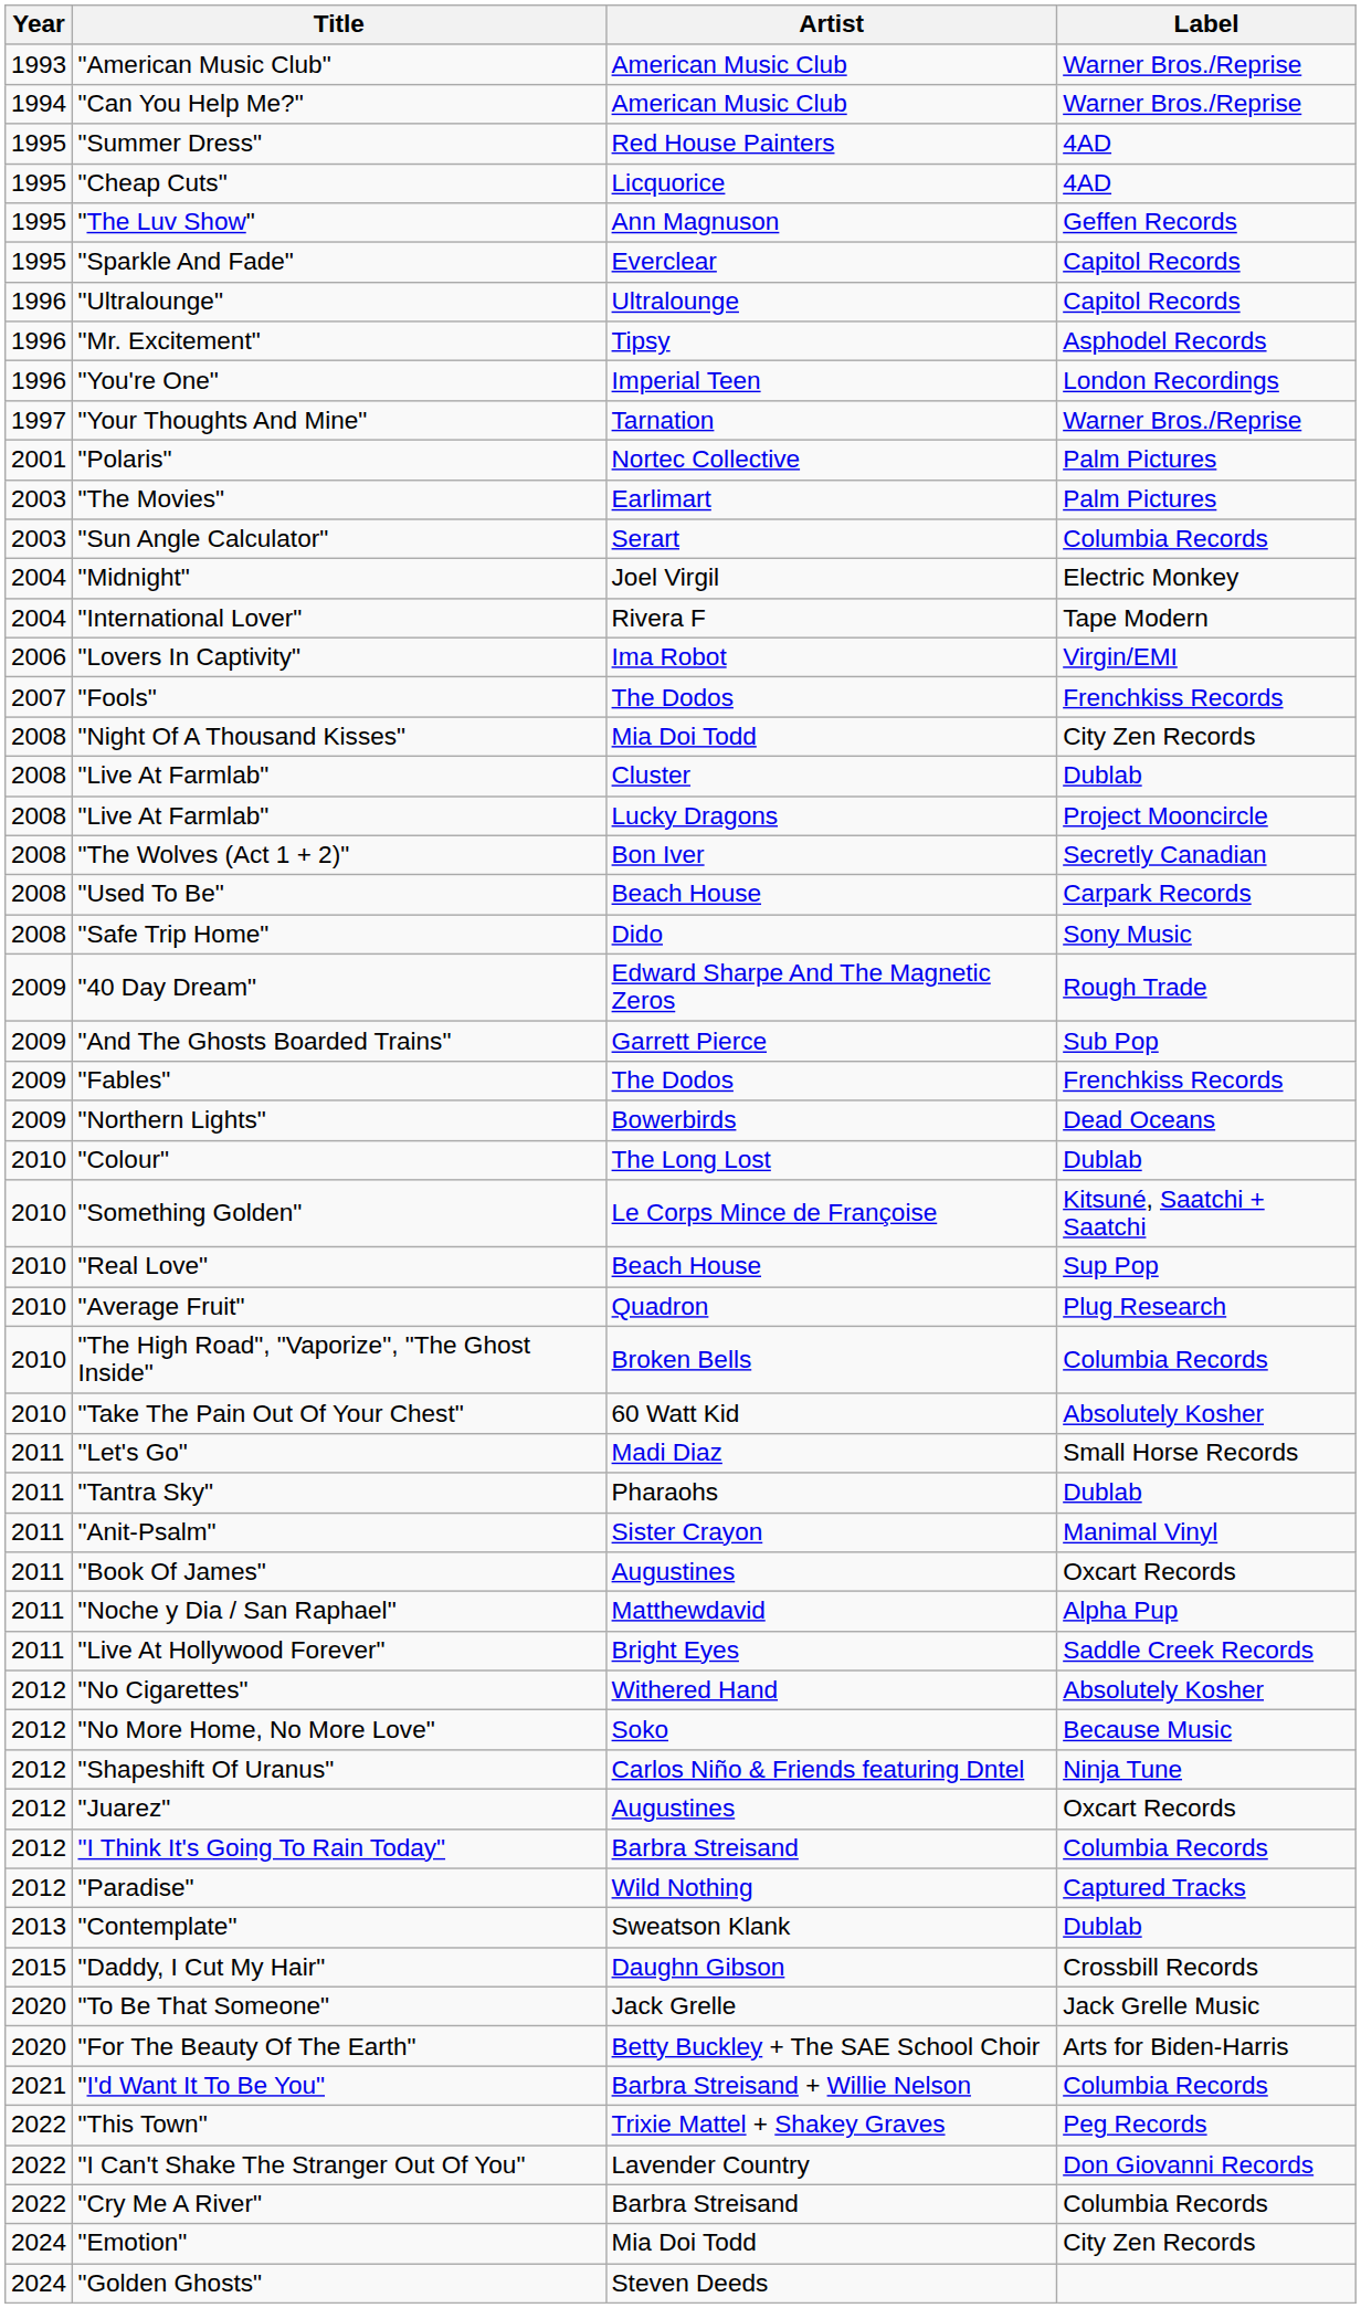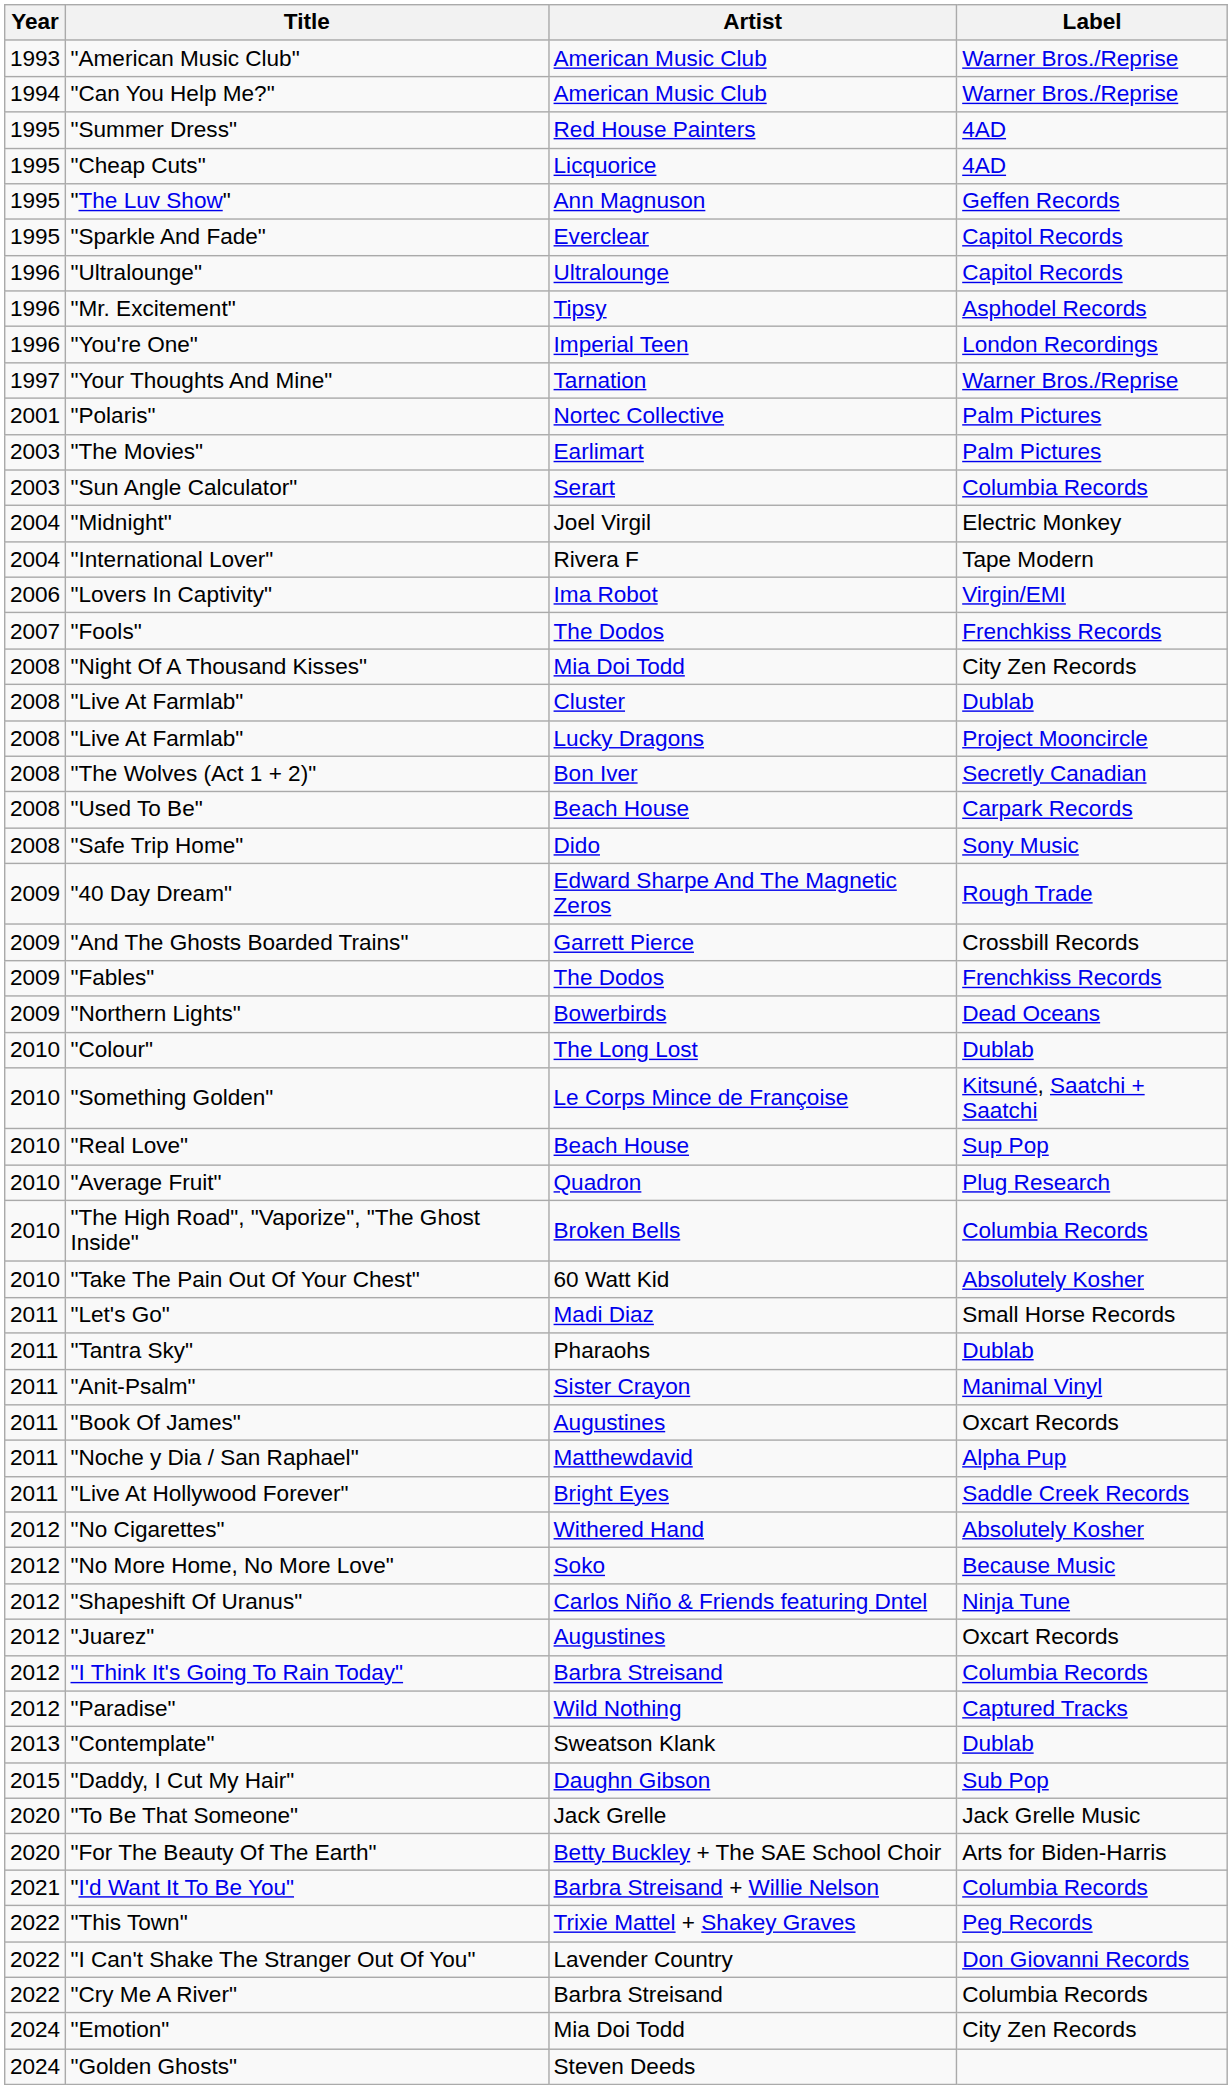 <table class="wikitable">
 <tr>
 <th>Year</th>
 <th>Title</th>
 <th>Artist</th>
 <th>Label</th>
 </tr>
 <tr>
 <td>1993</td>
 <td>"American Music Club"</td>
 <td><a href='#'>American Music Club</a></td>
 <td><a href='#'>Warner Bros./Reprise</a></td>
 </tr>
 <tr>
 <td>1994</td>
 <td>"Can You Help Me?"</td>
 <td><a href='#'>American Music Club</a></td>
 <td><a href='#'>Warner Bros./Reprise</a></td>
 </tr>
 <tr>
 <td>1995</td>
 <td>"Summer Dress"</td>
 <td><a href='#'>Red House Painters</a></td>
 <td><a href='#'>4AD</a></td>
 </tr>
 <tr>
 <td>1995</td>
 <td>"Cheap Cuts"</td>
 <td><a href='#'>Licquorice</a></td>
 <td><a href='#'>4AD</a></td>
 </tr>
 <tr>
 <td>1995</td>
 <td>"<a href='#'>The Luv Show</a>"</td>
 <td><a href='#'>Ann Magnuson</a></td>
 <td><a href='#'>Geffen Records</a></td>
 </tr>
 <tr>
 <td>1995</td>
 <td>"Sparkle And Fade"</td>
 <td><a href='#'>Everclear</a></td>
 <td><a href='#'>Capitol Records</a></td>
 </tr>
 <tr>
 <td>1996</td>
 <td>"Ultralounge"</td>
 <td><a href='#'>Ultralounge</a></td>
 <td><a href='#'>Capitol Records</a></td>
 </tr>
 <tr>
 <td>1996</td>
 <td>"Mr. Excitement"</td>
 <td><a href='#'>Tipsy</a></td>
 <td><a href='#'>Asphodel Records</a></td>
 </tr>
 <tr>
 <td>1996</td>
 <td>"You're One"</td>
 <td><a href='#'>Imperial Teen</a></td>
 <td><a href='#'>London Recordings</a></td>
 </tr>
 <tr>
 <td>1997</td>
 <td>"Your Thoughts And Mine"</td>
 <td><a href='#'>Tarnation</a></td>
 <td><a href='#'>Warner Bros./Reprise</a></td>
 </tr>
 <tr>
 <td>2001</td>
 <td>"Polaris"</td>
 <td><a href='#'>Nortec Collective</a></td>
 <td><a href='#'>Palm Pictures</a></td>
 </tr>
 <tr>
 <td>2003</td>
 <td>"The Movies"</td>
 <td><a href='#'>Earlimart</a></td>
 <td><a href='#'>Palm Pictures</a></td>
 </tr>
 <tr>
 <td>2003</td>
 <td>"Sun Angle Calculator"</td>
 <td><a href='#'>Serart</a></td>
 <td><a href='#'>Columbia Records</a></td>
 </tr>
 <tr>
 <td>2004</td>
 <td>"Midnight"</td>
 <td>Joel Virgil</td>
 <td>Electric Monkey</td>
 </tr>
 <tr>
 <td>2004</td>
 <td>"International Lover"</td>
 <td>Rivera F</td>
 <td>Tape Modern</td>
 </tr>
 <tr>
 <td>2006</td>
 <td>"Lovers In Captivity"</td>
 <td><a href='#'>Ima Robot</a></td>
 <td><a href='#'>Virgin/EMI</a></td>
 </tr>
 <tr>
 <td>2007</td>
 <td>"Fools"</td>
 <td><a href='#'>The Dodos</a></td>
 <td><a href='#'>Frenchkiss Records</a></td>
 </tr>
 <tr>
 <td>2008</td>
 <td>"Night Of A Thousand Kisses"</td>
 <td><a href='#'>Mia Doi Todd</a></td>
 <td>City Zen Records</td>
 </tr>
 <tr>
 <td>2008</td>
 <td>"Live At Farmlab"</td>
 <td><a href='#'>Cluster</a></td>
 <td><a href='#'>Dublab</a></td>
 </tr>
 <tr>
 <td>2008</td>
 <td>"Live At Farmlab"</td>
 <td><a href='#'>Lucky Dragons</a></td>
 <td><a href='#'>Project Mooncircle</a></td>
 </tr>
 <tr>
 <td>2008</td>
 <td>"The Wolves (Act 1 + 2)"</td>
 <td><a href='#'>Bon Iver</a></td>
 <td><a href='#'>Secretly Canadian</a></td>
 </tr>
 <tr>
 <td>2008</td>
 <td>"Used To Be"</td>
 <td><a href='#'>Beach House</a></td>
 <td><a href='#'>Carpark Records</a></td>
 </tr>
 <tr>
 <td>2008</td>
 <td>"Safe Trip Home"</td>
 <td><a href='#'>Dido</a></td>
 <td><a href='#'>Sony Music</a></td>
 </tr>
 <tr>
 <td>2009</td>
 <td>"40 Day Dream"</td>
 <td><a href='#'>Edward Sharpe And The Magnetic Zeros</a></td>
 <td><a href='#'>Rough Trade</a></td>
 </tr>
 <tr>
 <td>2009</td>
 <td>"And The Ghosts Boarded Trains"</td>
 <td><a href='#'>Garrett Pierce</a></td>
-<td><a href='#'>Sub Pop</a></td>
+<td>Crossbill Records</td>
 </tr>
 <tr>
 <td>2009</td>
 <td>"Fables"</td>
 <td><a href='#'>The Dodos</a></td>
 <td><a href='#'>Frenchkiss Records</a></td>
 </tr>
 <tr>
 <td>2009</td>
 <td>"Northern Lights"</td>
 <td><a href='#'>Bowerbirds</a></td>
 <td><a href='#'>Dead Oceans</a></td>
 </tr>
 <tr>
 <td>2010</td>
 <td>"Colour"</td>
 <td><a href='#'>The Long Lost</a></td>
 <td><a href='#'>Dublab</a></td>
 </tr>
 <tr>
 <td>2010</td>
 <td>"Something Golden"</td>
 <td><a href='#'>Le Corps Mince de Françoise</a></td>
 <td><a href='#'>Kitsuné</a>, <a href='#'>Saatchi + Saatchi</a></td>
 </tr>
 <tr>
 <td>2010</td>
 <td>"Real Love"</td>
 <td><a href='#'>Beach House</a></td>
 <td><a href='#'>Sup Pop</a></td>
 </tr>
 <tr>
 <td>2010</td>
 <td>"Average Fruit"</td>
 <td><a href='#'>Quadron</a></td>
 <td><a href='#'>Plug Research</a></td>
 </tr>
 <tr>
 <td>2010</td>
 <td>"The High Road", "Vaporize", "The Ghost Inside"</td>
 <td><a href='#'>Broken Bells</a></td>
 <td><a href='#'>Columbia Records</a></td>
 </tr>
 <tr>
 <td>2010</td>
 <td>"Take The Pain Out Of Your Chest"</td>
 <td>60 Watt Kid</td>
 <td><a href='#'>Absolutely Kosher</a></td>
 </tr>
 <tr>
 <td>2011</td>
 <td>"Let's Go"</td>
 <td><a href='#'>Madi Diaz</a></td>
 <td>Small Horse Records</td>
 </tr>
 <tr>
 <td>2011</td>
 <td>"Tantra Sky"</td>
 <td>Pharaohs</td>
 <td><a href='#'>Dublab</a></td>
 </tr>
 <tr>
 <td>2011</td>
 <td>"Anit-Psalm"</td>
 <td><a href='#'>Sister Crayon</a></td>
 <td><a href='#'>Manimal Vinyl</a></td>
 </tr>
 <tr>
 <td>2011</td>
 <td>"Book Of James"</td>
 <td><a href='#'>Augustines</a></td>
 <td>Oxcart Records</td>
 </tr>
 <tr>
 <td>2011</td>
 <td>"Noche y Dia / San Raphael"</td>
 <td><a href='#'>Matthewdavid</a></td>
 <td><a href='#'>Alpha Pup</a></td>
 </tr>
 <tr>
 <td>2011</td>
 <td>"Live At Hollywood Forever"</td>
 <td><a href='#'>Bright Eyes</a></td>
 <td><a href='#'>Saddle Creek Records</a></td>
 </tr>
 <tr>
 <td>2012</td>
 <td>"No Cigarettes"</td>
 <td><a href='#'>Withered Hand</a></td>
 <td><a href='#'>Absolutely Kosher</a></td>
 </tr>
 <tr>
 <td>2012</td>
 <td>"No More Home, No More Love"</td>
 <td><a href='#'>Soko</a></td>
 <td><a href='#'>Because Music</a></td>
 </tr>
 <tr>
 <td>2012</td>
 <td>"Shapeshift Of Uranus"</td>
 <td><a href='#'>Carlos Niño & Friends featuring Dntel</a></td>
 <td><a href='#'>Ninja Tune</a></td>
 </tr>
 <tr>
 <td>2012</td>
 <td>"Juarez"</td>
 <td><a href='#'>Augustines</a></td>
 <td>Oxcart Records</td>
 </tr>
 <tr>
 <td>2012</td>
 <td><a href='#'>"I Think It's Going To Rain Today"</a></td>
 <td><a href='#'>Barbra Streisand</a></td>
 <td><a href='#'>Columbia Records</a></td>
 </tr>
 <tr>
 <td>2012</td>
 <td>"Paradise"</td>
 <td><a href='#'>Wild Nothing</a></td>
 <td><a href='#'>Captured Tracks</a></td>
 </tr>
 <tr>
 <td>2013</td>
 <td>"Contemplate"</td>
 <td>Sweatson Klank</td>
 <td><a href='#'>Dublab</a></td>
 </tr>
 <tr>
 <td>2015</td>
 <td>"Daddy, I Cut My Hair"</td>
 <td><a href='#'>Daughn Gibson</a></td>
-<td>Crossbill Records</td>
+<td><a href='#'>Sub Pop</a></td>
 </tr>
 <tr>
 <td>2020</td>
 <td>"To Be That Someone"</td>
 <td>Jack Grelle</td>
 <td>Jack Grelle Music</td>
 </tr>
 <tr>
 <td>2020</td>
 <td>"For The Beauty Of The Earth"</td>
 <td><a href='#'>Betty Buckley</a> + The SAE School Choir</td>
 <td>Arts for Biden-Harris</td>
 </tr>
 <tr>
 <td>2021</td>
 <td>"<a href='#'>I'd Want It To Be You"</a></td>
 <td><a href='#'>Barbra Streisand</a> + <a href='#'>Willie Nelson</a></td>
 <td><a href='#'>Columbia Records</a></td>
 </tr>
 <tr>
 <td>2022</td>
 <td>"This Town"</td>
 <td><a href='#'>Trixie Mattel</a> + <a href='#'>Shakey Graves</a></td>
 <td><a href='#'>Peg Records</a></td>
 </tr>
 <tr>
 <td>2022</td>
 <td>"I Can't Shake The Stranger Out Of You"</td>
 <td>Lavender Country</td>
 <td><a href='#'>Don Giovanni Records</a></td>
 </tr>
 <tr>
 <td>2022</td>
 <td>"Cry Me A River"</td>
 <td>Barbra Streisand</td>
 <td>Columbia Records</td>
 </tr>
 <tr>
 <td>2024</td>
 <td>"Emotion"</td>
 <td>Mia Doi Todd</td>
 <td>City Zen Records</td>
 </tr>
 <tr>
 <td>2024</td>
 <td>"Golden Ghosts"</td>
 <td>Steven Deeds</td>
 <td></td>
 </tr>
 </table>
